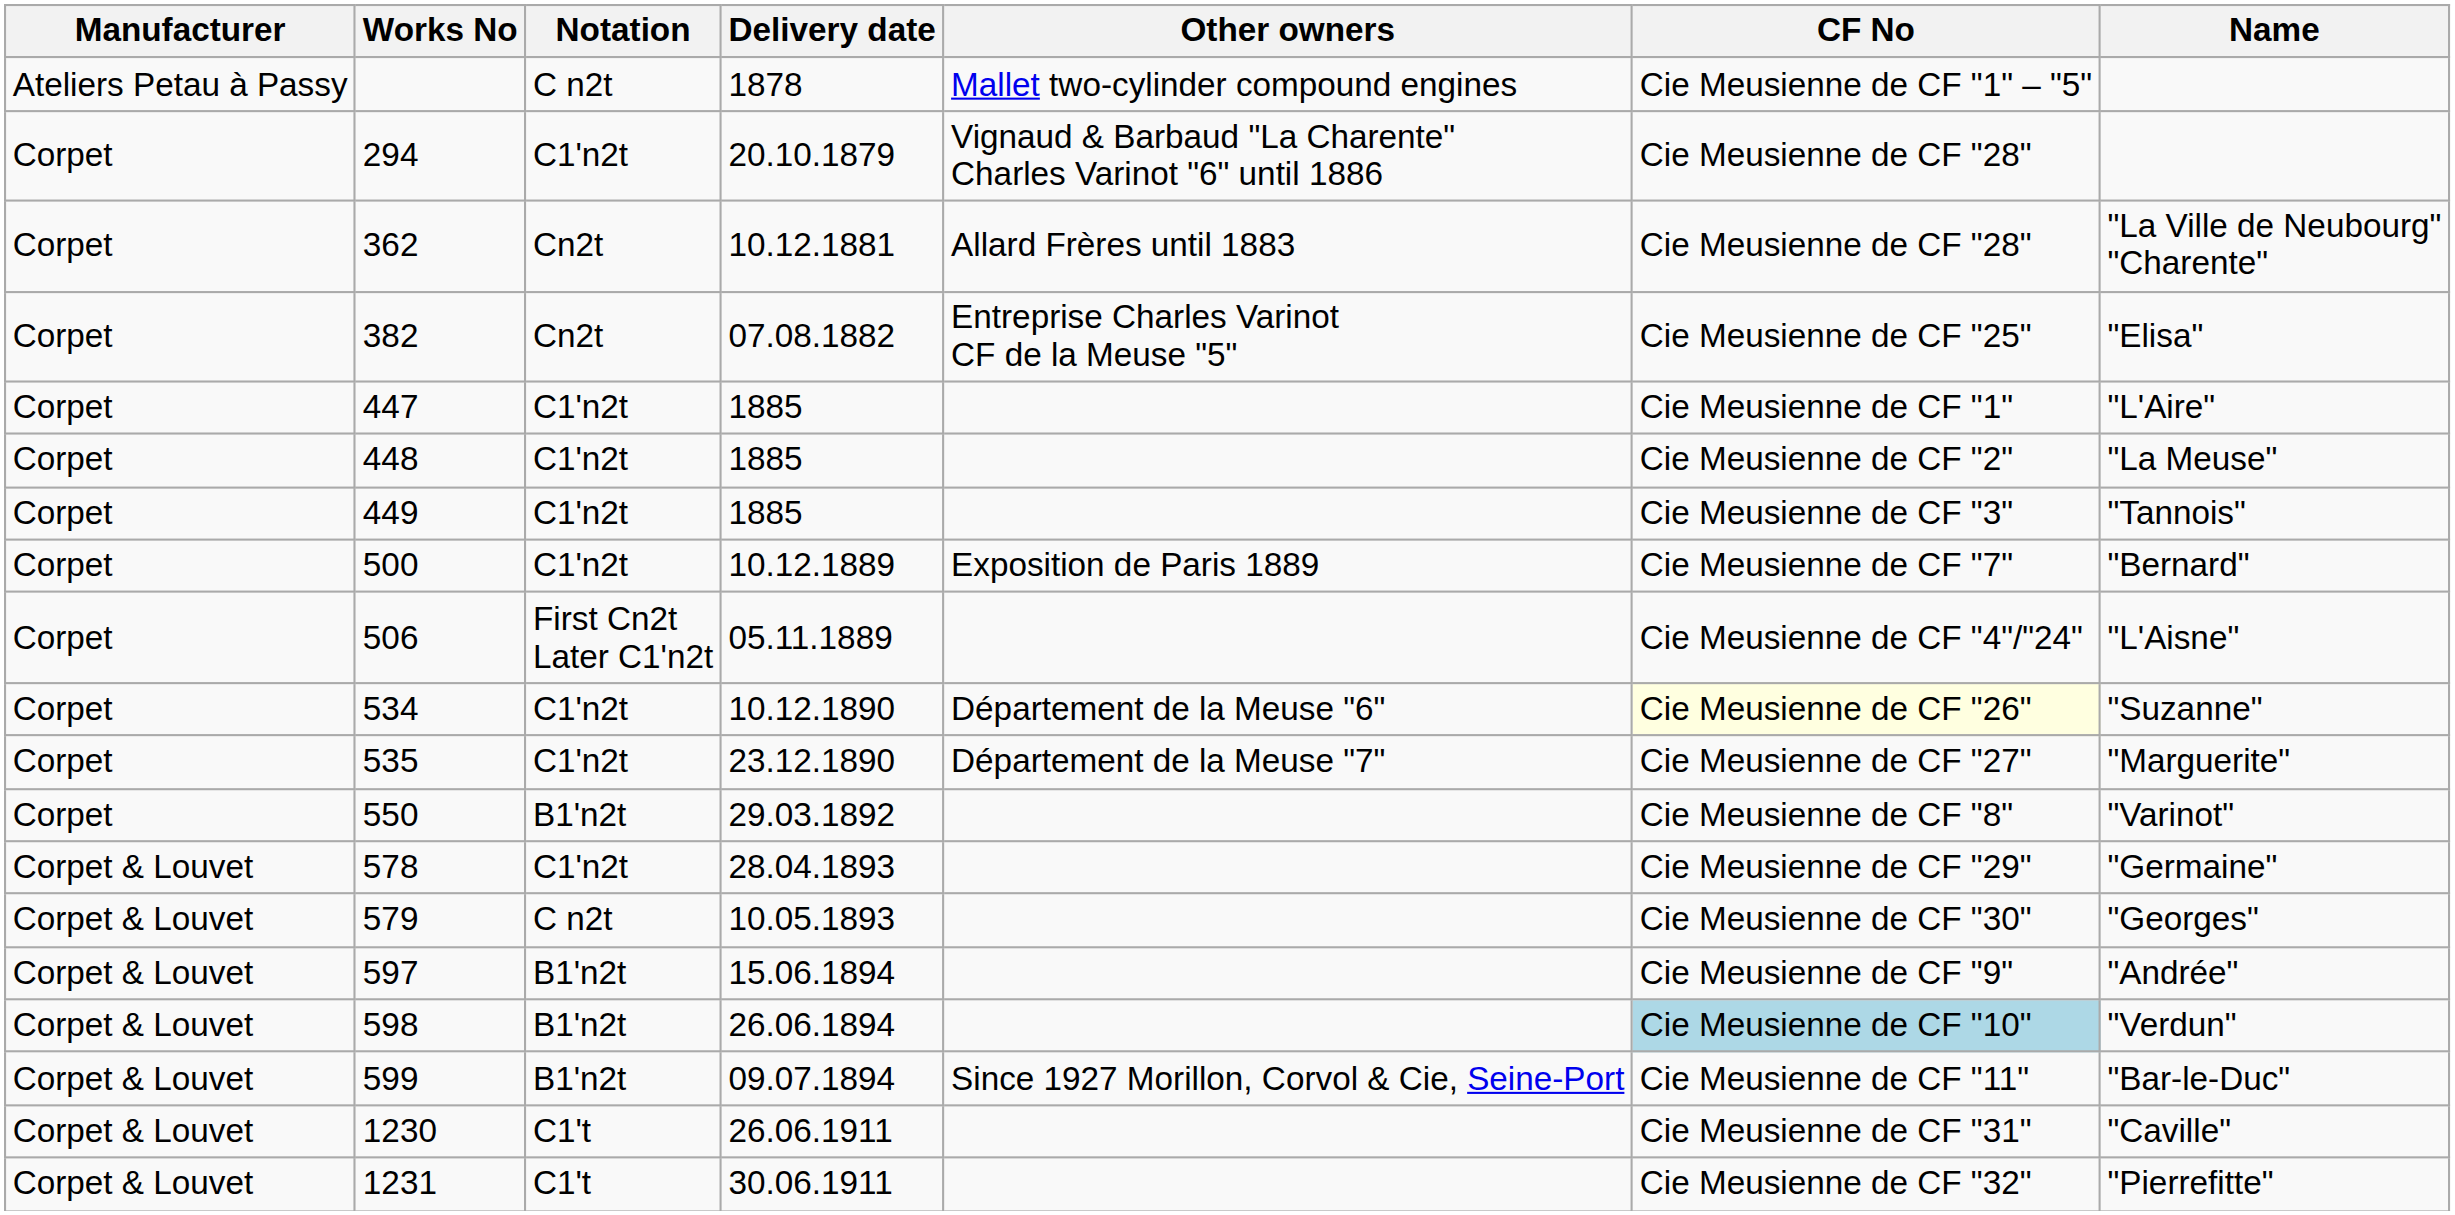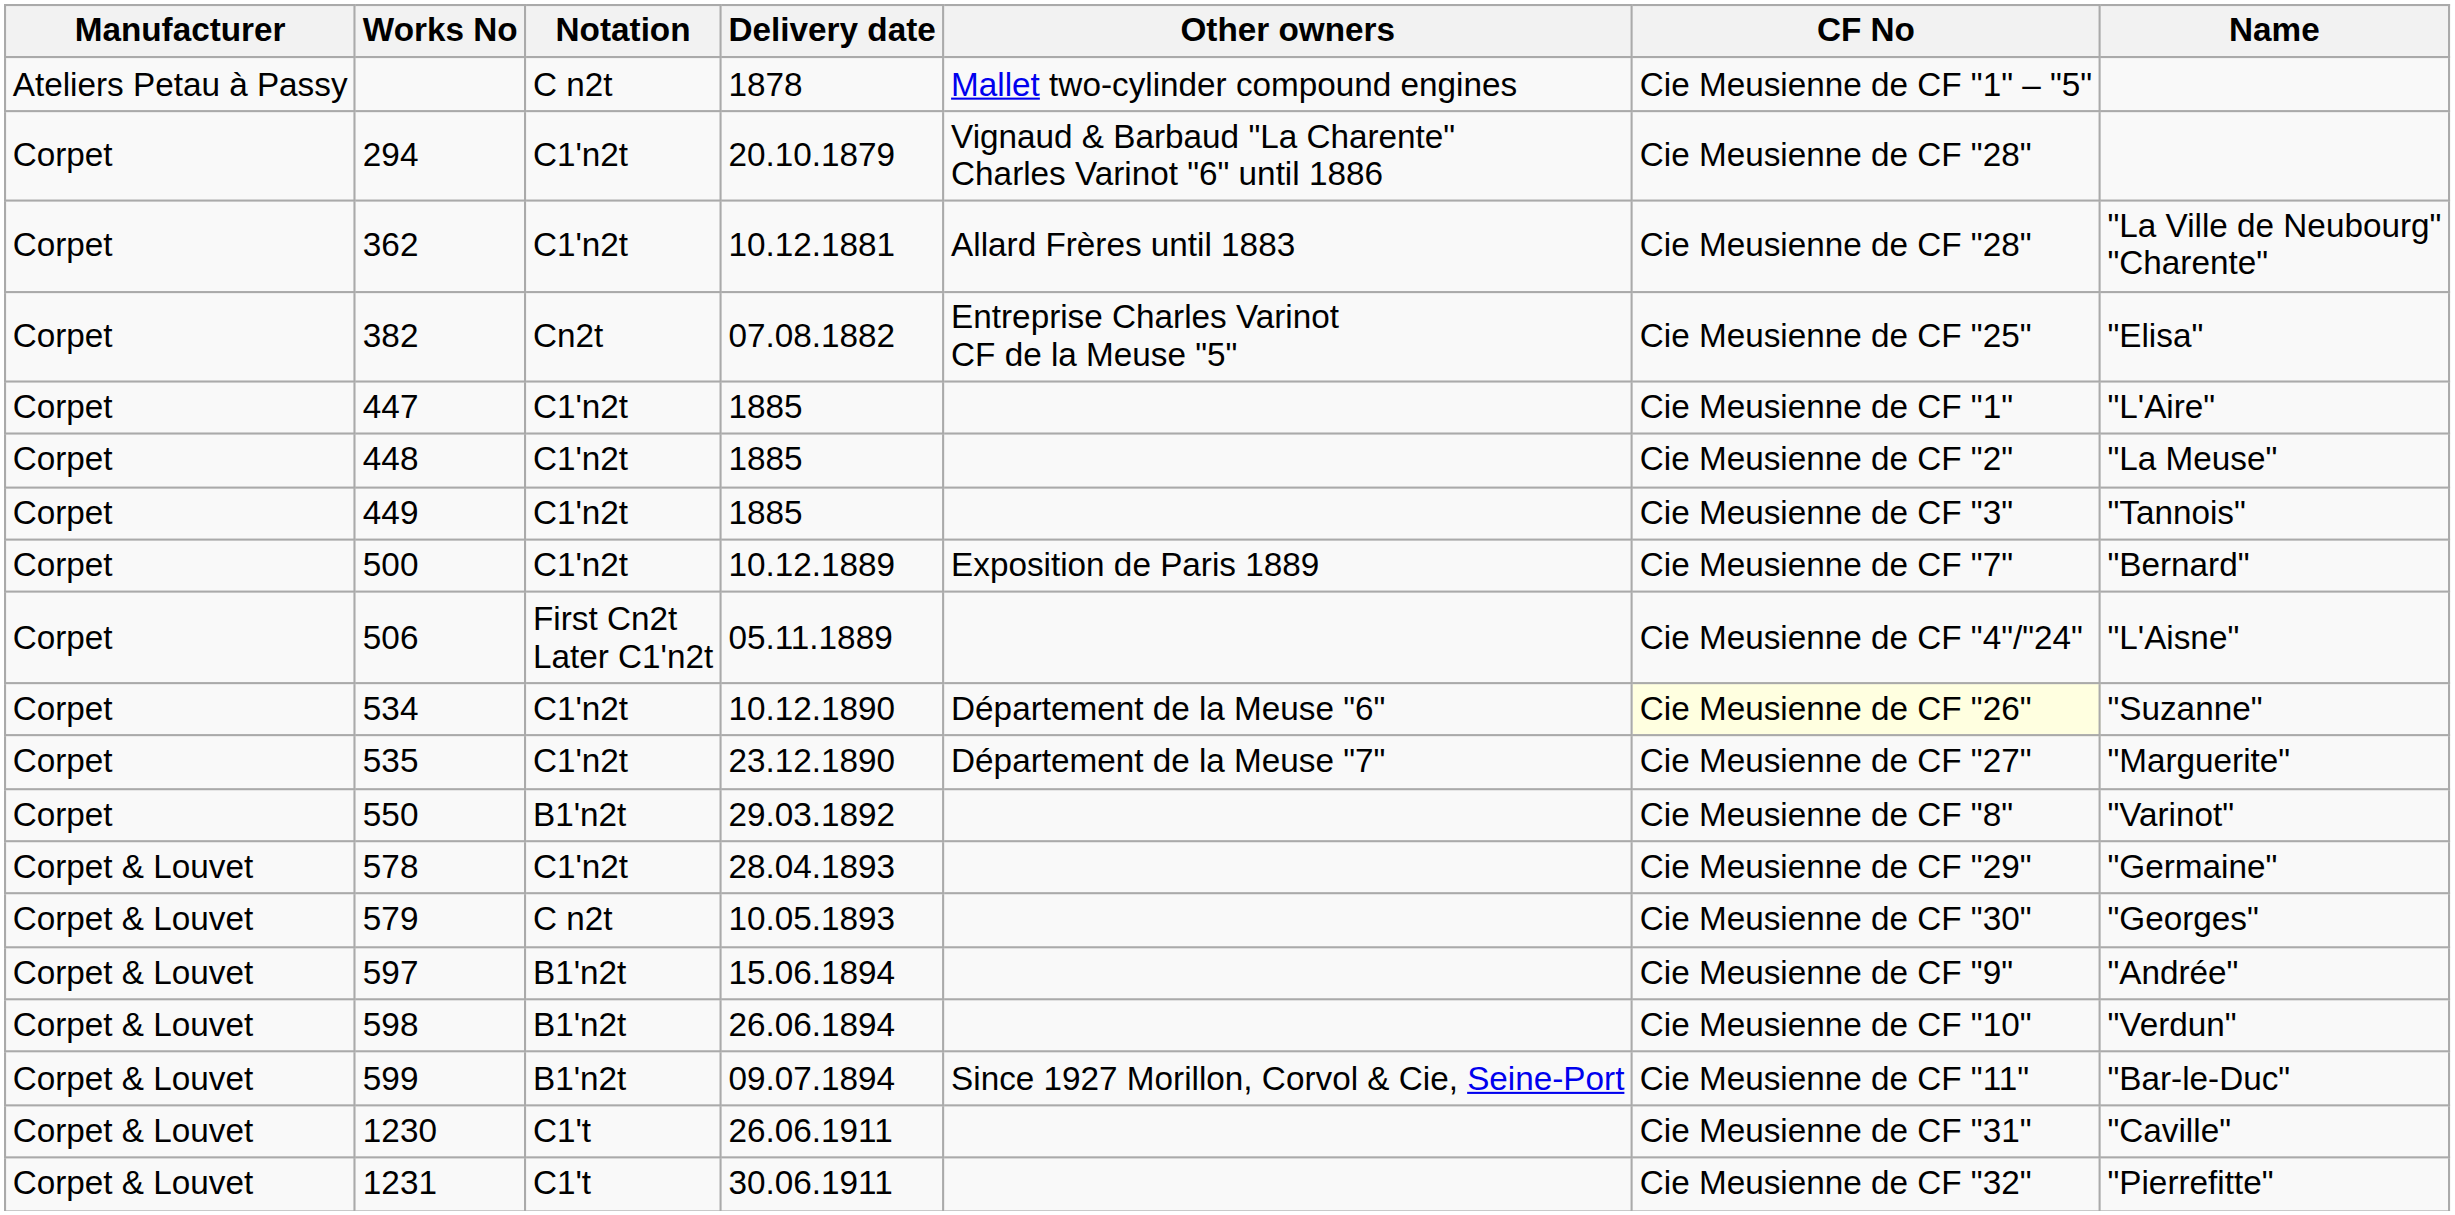 <table class="wikitable">
 <tr>
 <th>Manufacturer</th>
 <th>Works No</th>
 <th>Notation</th>
 <th>Delivery date</th>
 <th>Other owners</th>
 <th>CF No</th>
 <th>Name</th>
 </tr>
 <tr>
 <td>Ateliers Petau à Passy</td>
 <td></td>
 <td>C n2t</td>
 <td>1878</td>
 <td><a href='#'>Mallet</a> two-cylinder compound engines</td>
 <td>Cie Meusienne de CF "1" – "5"</td>
 <td></td>
 </tr>
 <tr>
 <td>Corpet</td>
 <td>294</td>
 <td>C1'n2t</td>
 <td>20.10.1879</td>
 <td>Vignaud & Barbaud "La Charente" <br> Charles Varinot "6" until 1886</td>
 <td>Cie Meusienne de CF  "28"</td>
 <td></td>
 </tr>
 <tr>
 <td>Corpet</td>
 <td>362</td>
-<td>Cn2t</td>
+<td>C1'n2t</td>
 <td>10.12.1881</td>
 <td>Allard Frères until 1883</td>
 <td>	Cie Meusienne de CF  "28"</td>
 <td>"La Ville de Neubourg"<br> "Charente"</td>
 </tr>
 <tr>
 <td>Corpet</td>
 <td>382</td>
 <td>Cn2t</td>
 <td>07.08.1882</td>
 <td>Entreprise Charles Varinot <br> CF de la Meuse "5"</td>
 <td>Cie Meusienne de CF "25"</td>
 <td>"Elisa"</td>
 </tr>
 <tr>
 <td>Corpet</td>
 <td>447</td>
 <td>C1'n2t</td>
 <td>1885</td>
 <td></td>
 <td>Cie Meusienne de CF "1"</td>
 <td>"L'Aire"</td>
 </tr>
 <tr>
 <td>Corpet</td>
 <td>448</td>
 <td>C1'n2t</td>
 <td>1885</td>
 <td></td>
 <td>Cie Meusienne de CF "2"</td>
 <td>"La Meuse"</td>
 </tr>
 <tr>
 <td>Corpet</td>
 <td>449</td>
 <td>C1'n2t</td>
 <td>1885</td>
 <td></td>
 <td>Cie Meusienne de CF "3"</td>
 <td>"Tannois"</td>
 </tr>
 <tr>
 <td>Corpet</td>
 <td>500</td>
 <td>C1'n2t</td>
 <td>10.12.1889</td>
 <td>Exposition de Paris 1889</td>
 <td>Cie Meusienne de CF "7"</td>
 <td>"Bernard"</td>
 </tr>
 <tr>
 <td>Corpet</td>
 <td>506</td>
 <td>First Cn2t<br>Later C1'n2t</td>
 <td>05.11.1889</td>
 <td></td>
 <td>Cie Meusienne de CF "4"/"24"</td>
 <td>"L'Aisne"</td>
 </tr>
 <tr>
 <td>Corpet</td>
 <td>534</td>
 <td>C1'n2t</td>
 <td>10.12.1890</td>
 <td>Département de la Meuse "6"</td>
 <td style="background: lightyellow;">Cie Meusienne de CF "26" </td>
 <td>"Suzanne"</td>
 </tr>
 <tr>
 <td>Corpet</td>
 <td>535</td>
 <td>C1'n2t</td>
 <td>23.12.1890</td>
 <td>Département de la Meuse "7"</td>
 <td>Cie Meusienne de CF "27"</td>
 <td>"Marguerite"</td>
 </tr>
 <tr>
 <td>Corpet</td>
 <td>550</td>
 <td>B1'n2t</td>
 <td>29.03.1892</td>
 <td></td>
 <td>Cie Meusienne de CF "8"</td>
 <td>"Varinot"</td>
 </tr>
 <tr>
 <td>Corpet & Louvet</td>
 <td>578</td>
 <td>C1'n2t</td>
 <td>28.04.1893</td>
 <td></td>
 <td>Cie Meusienne de CF "29"</td>
 <td>"Germaine"</td>
 </tr>
 <tr>
 <td>Corpet & Louvet</td>
 <td>579</td>
 <td>C n2t</td>
 <td>10.05.1893</td>
 <td></td>
 <td>Cie Meusienne de CF "30"</td>
 <td>"Georges"</td>
 </tr>
 <tr>
 <td>Corpet & Louvet</td>
 <td>597</td>
 <td>B1'n2t</td>
 <td>15.06.1894</td>
 <td></td>
 <td>Cie Meusienne de CF "9"</td>
 <td>"Andrée"</td>
 </tr>
 <tr>
 <td>Corpet & Louvet</td>
 <td>598</td>
 <td>B1'n2t</td>
 <td>26.06.1894</td>
 <td></td>
-<td style="background: lightblue;">Cie Meusienne de CF "10"</td>
+<td>Cie Meusienne de CF "10"</td>
 <td>"Verdun"</td>
 </tr>
 <tr>
 <td>Corpet & Louvet</td>
 <td>599</td>
 <td>B1'n2t</td>
 <td>09.07.1894</td>
 <td>Since 1927 Morillon, Corvol & Cie, <a href='#'>Seine-Port</a></td>
 <td>Cie Meusienne de CF "11"</td>
 <td>"Bar-le-Duc"</td>
 </tr>
 <tr>
 <td>Corpet & Louvet</td>
 <td>1230</td>
 <td>C1't</td>
 <td>26.06.1911</td>
 <td></td>
 <td>Cie Meusienne de CF "31"</td>
 <td>"Caville"</td>
 </tr>
 <tr>
 <td>Corpet & Louvet</td>
 <td>1231</td>
 <td>C1't</td>
 <td>30.06.1911</td>
 <td></td>
 <td>Cie Meusienne de CF "32"</td>
 <td>"Pierrefitte"</td>
 </tr>
 </table>
